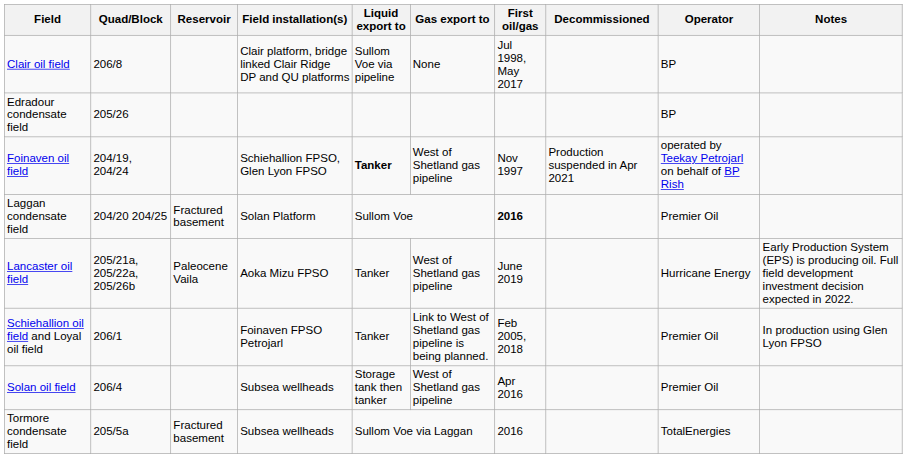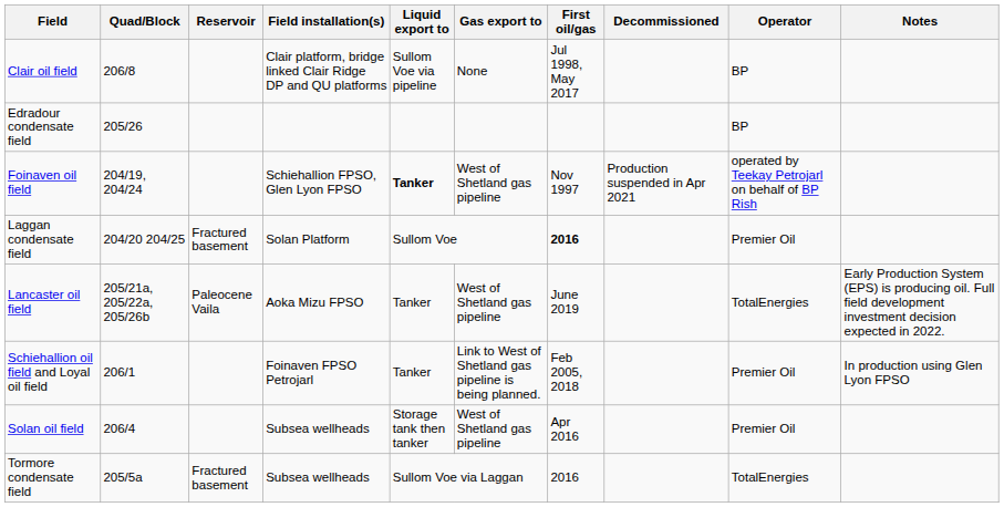 <table class="wikitable">
 <tr>
 <th>Field</th>
 <th>Quad/Block</th>
 <th>Reservoir</th>
 <th>Field installation(s)</th>
 <th>Liquid export to</th>
 <th>Gas export to</th>
 <th>First oil/gas</th>
 <th>Decommissioned</th>
 <th>Operator</th>
 <th>Notes</th>
 </tr>
 <tr>
 <td><a href='#'>Clair oil field</a></td>
 <td>206/8</td>
 <td></td>
 <td>Clair platform, bridge linked Clair Ridge DP and QU platforms</td>
 <td>Sullom Voe via pipeline</td>
 <td>None</td>
 <td>Jul 1998, May 2017</td>
 <td></td>
 <td>BP</td>
 <td></td>
 </tr>
 <tr>
 <td>Edradour condensate field</td>
 <td>205/26</td>
 <td></td>
 <td></td>
 <td></td>
 <td></td>
 <td></td>
 <td></td>
 <td>BP</td>
 <td></td>
 </tr>
 <tr>
 <td><a href='#'>Foinaven oil field</a></td>
 <td>204/19, 204/24</td>
 <td></td>
 <td>Schiehallion FPSO, Glen Lyon FPSO</td>
 <td><strong>Tanker</strong></td>
 <td>West of Shetland gas pipeline</td>
 <td>Nov 1997</td>
 <td>Production suspended in Apr 2021</td>
 <td>operated by <a href='#'>Teekay Petrojarl</a> on behalf of <a href='#'>BP Rish</a></td>
 <td></td>
 </tr>
 <tr>
 <td>Laggan condensate field</td>
 <td>204/20 204/25</td>
 <td>Fractured basement</td>
 <td>Solan Platform</td>
 <td colspan="2">Sullom Voe</td>
 <td><strong>2016</strong></td>
 <td></td>
 <td>Premier Oil</td>
 <td></td>
 </tr>
 <tr>
 <td><a href='#'>Lancaster oil field</a></td>
 <td>205/21a,  205/22a, 205/26b</td>
 <td>Paleocene Vaila</td>
 <td>Aoka Mizu FPSO</td>
 <td>Tanker</td>
 <td>West of Shetland gas pipeline</td>
 <td>June 2019</td>
 <td></td>
-<td>Hurricane Energy</td>
+<td>TotalEnergies</td>
 <td>Early Production System (EPS) is producing oil. Full field development investment decision expected in 2022.</td>
 </tr>
 <tr>
 <td><a href='#'>Schiehallion oil field</a> and Loyal oil field</td>
 <td>206/1</td>
 <td></td>
 <td>Foinaven FPSO Petrojarl</td>
 <td>Tanker</td>
 <td>Link to West of Shetland gas pipeline is being planned.</td>
 <td>Feb 2005, 2018</td>
 <td></td>
 <td>Premier Oil</td>
 <td>In production using Glen Lyon FPSO</td>
 </tr>
 <tr>
 <td><a href='#'>Solan oil field</a></td>
 <td>206/4</td>
 <td></td>
 <td>Subsea wellheads</td>
 <td>Storage tank then tanker</td>
 <td>West of Shetland gas pipeline</td>
 <td>Apr 2016</td>
 <td></td>
 <td>Premier Oil</td>
 <td></td>
 </tr>
 <tr>
 <td>Tormore condensate field</td>
 <td>205/5a</td>
 <td>Fractured basement</td>
 <td>Subsea wellheads</td>
 <td colspan="2">Sullom Voe via Laggan</td>
 <td>2016</td>
 <td></td>
 <td>TotalEnergies</td>
 <td></td>
 </tr>
 </table>
